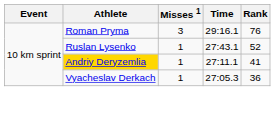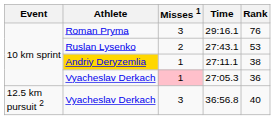 <table class="wikitable" style="font-size:90%">
 <tr>
 <th>Event</th>
 <th>Athlete</th>
 <th>Misses <sup>1</sup></th>
 <th>Time</th>
 <th>Rank</th>
 </tr>
 <tr>
 <td rowspan="4">10 km sprint</td>
 <td><a href='#'>Roman Pryma</a></td>
 <td align="center">3</td>
 <td align="center">29:16.1</td>
 <td align="center">76</td>
 </tr>
 <tr>
 <td><a href='#'>Ruslan Lysenko</a></td>
-<td align="center">1</td>
+<td align="center">2</td>
 <td align="center">27:43.1</td>
-<td align="center">52</td>
+<td align="center">53</td>
 </tr>
 <tr>
 <td style="background: gold;"><a href='#'>Andriy Deryzemlia</a></td>
 <td align="center">1</td>
 <td align="center">27:11.1</td>
-<td align="center">41</td>
+<td align="center">38</td>
 </tr>
 <tr>
 <td><a href='#'>Vyacheslav Derkach</a></td>
-<td align="center">1</td>
+<td align="center" style="background: pink;">1</td>
 <td align="center">27:05.3</td>
 <td align="center">36</td>
 </tr>
+<tr>
+<td>12.5 km <br> pursuit <sup>2</sup></td>
+<td><a href='#'>Vyacheslav Derkach</a></td>
+<td align="center">3</td>
+<td align="center">36:56.8</td>
+<td align="center">40</td>
+</tr>
 </table>
